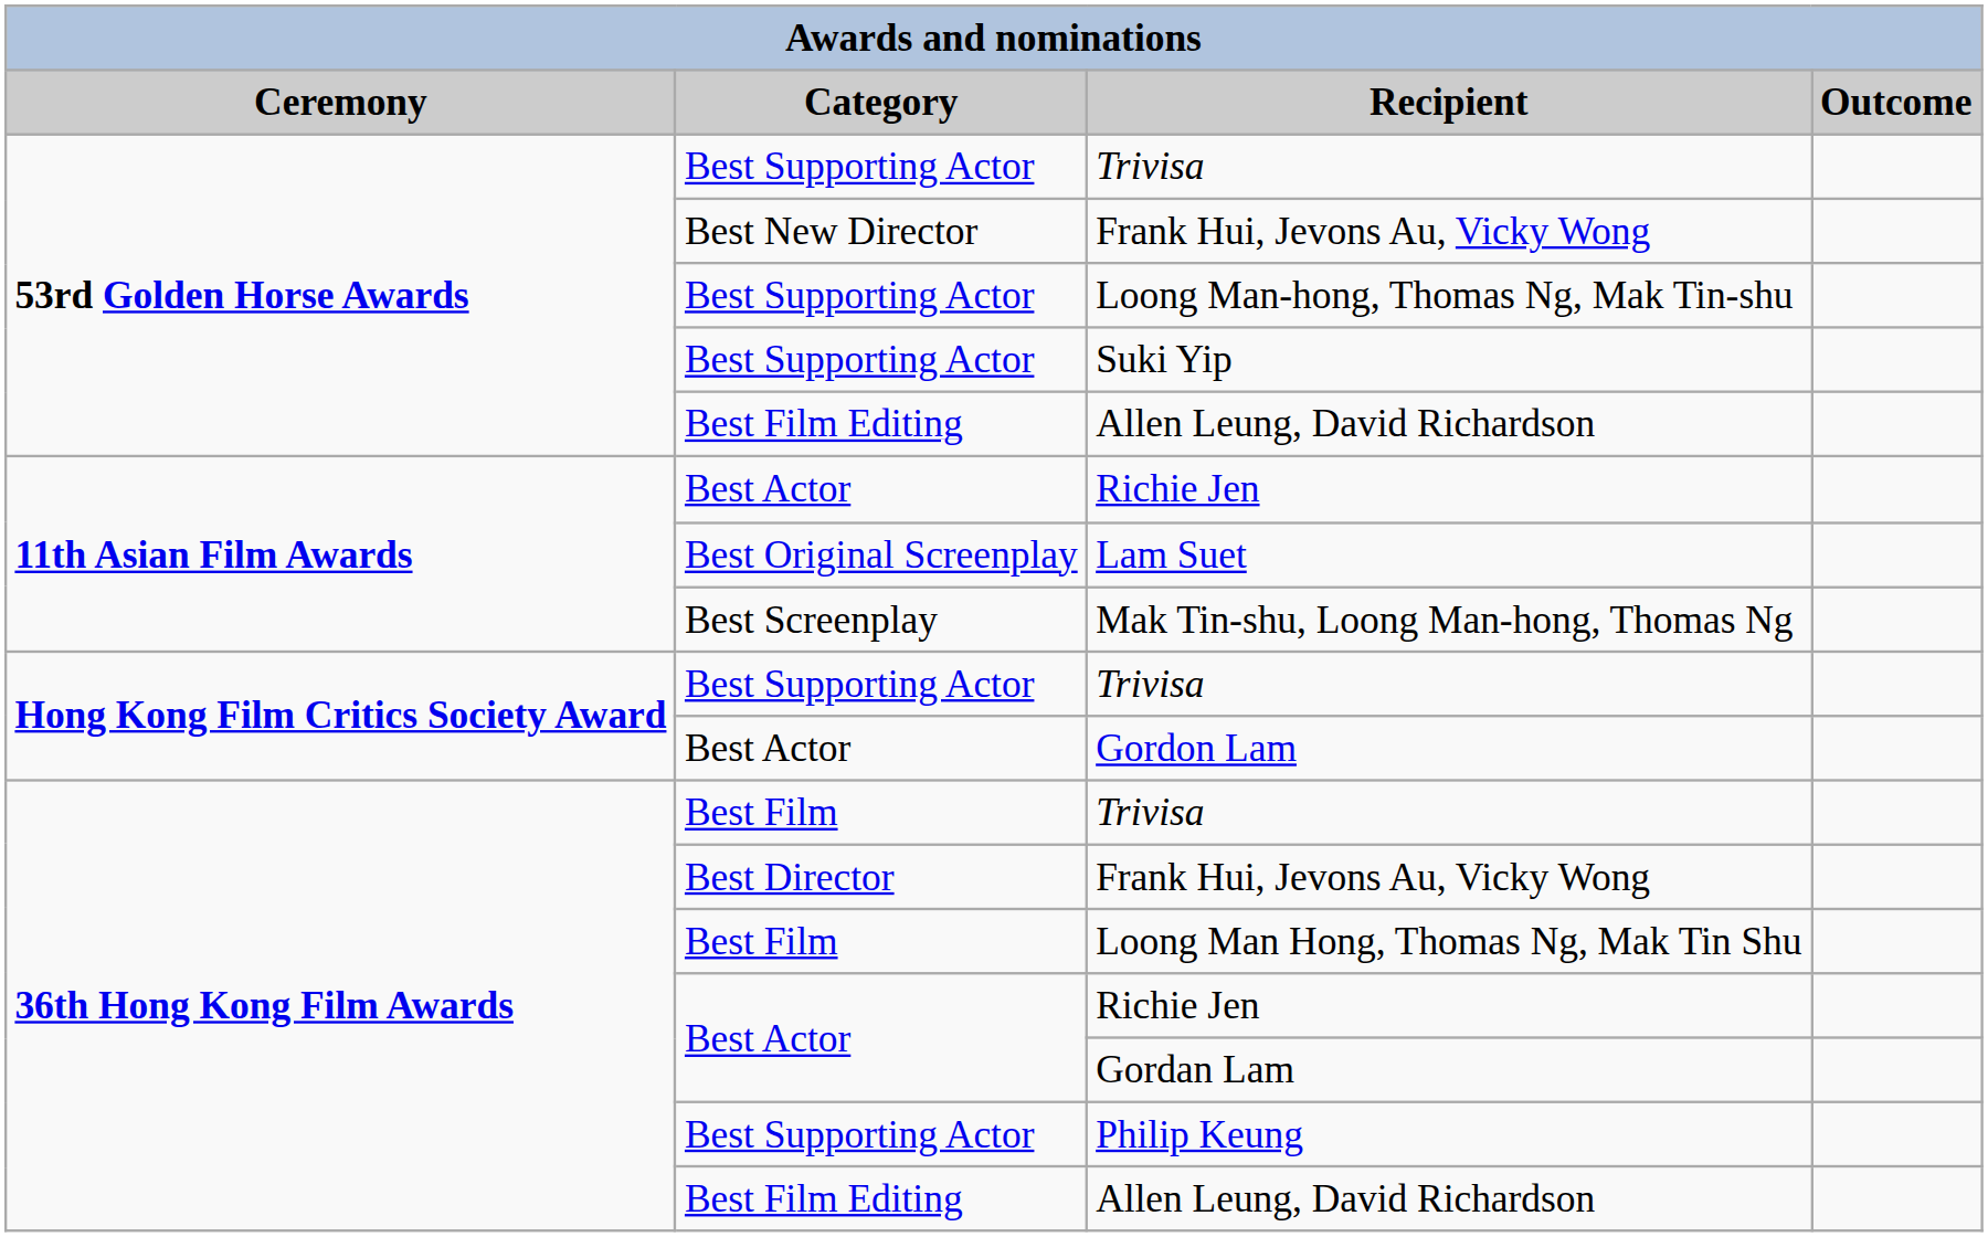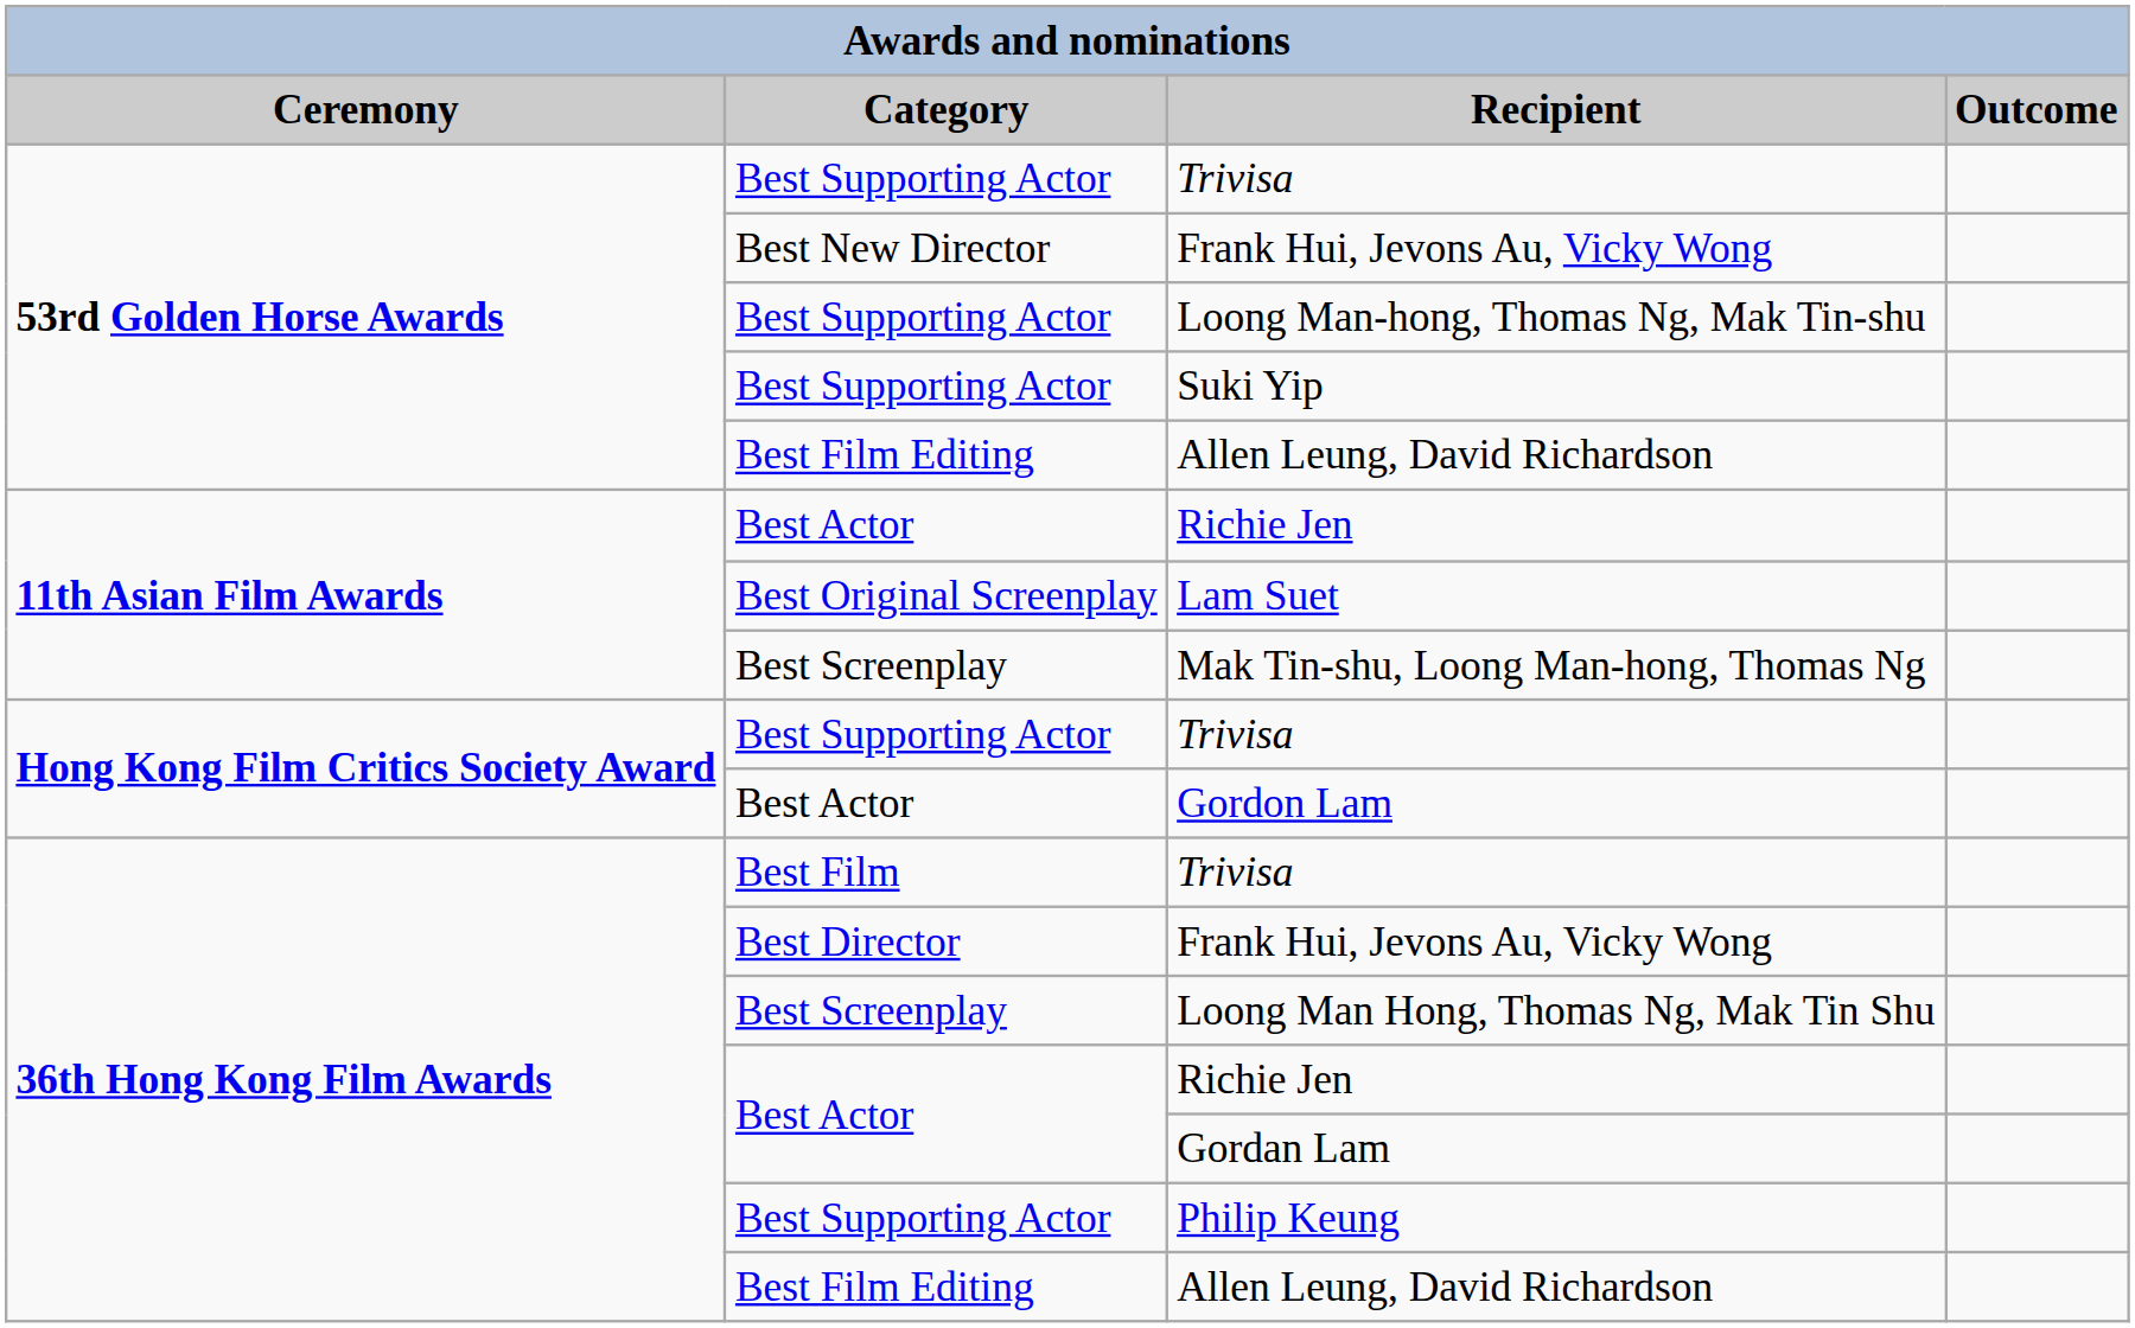 <table class="wikitable" style="font-size:95%">
 <tr style="background:#ccc; text-align:center;">
 <th colspan="4" style="background: LightSteelBlue;">Awards and nominations</th>
 </tr>
 <tr style="background:#ccc; text-align:center;">
 <th style="background:#ccc">Ceremony</th>
 <th style="background:#ccc">Category</th>
 <th style="background:#ccc">Recipient</th>
 <th style="background:#ccc">Outcome</th>
 </tr>
 <tr>
 <td rowspan=5><strong>53rd <a href='#'>Golden Horse Awards</a></strong></td>
 <td><a href='#'>Best Supporting Actor</a></td>
 <td><em>Trivisa</em></td>
 <td></td>
 </tr>
 <tr>
 <td>Best New Director</td>
 <td>Frank Hui, Jevons Au, <a href='#'>Vicky Wong</a></td>
 <td></td>
 </tr>
 <tr>
 <td><a href='#'>Best Supporting Actor</a></td>
 <td>Loong Man-hong, Thomas Ng, Mak Tin-shu</td>
 <td></td>
 </tr>
 <tr>
 <td><a href='#'>Best Supporting Actor</a></td>
 <td>Suki Yip</td>
 <td></td>
 </tr>
 <tr>
 <td><a href='#'>Best Film Editing</a></td>
 <td>Allen Leung, David Richardson</td>
 <td></td>
 </tr>
 <tr>
 <td rowspan=3><strong><a href='#'>11th Asian Film Awards</a></strong></td>
 <td><a href='#'>Best Actor</a></td>
 <td><a href='#'>Richie Jen</a></td>
 <td></td>
 </tr>
 <tr>
 <td><a href='#'>Best Original Screenplay</a></td>
 <td><a href='#'>Lam Suet</a></td>
 <td></td>
 </tr>
 <tr>
 <td>Best Screenplay</td>
 <td>Mak Tin-shu, Loong Man-hong, Thomas Ng</td>
 <td></td>
 </tr>
 <tr>
 <td rowspan=2><strong><a href='#'>Hong Kong Film Critics Society Award</a></strong></td>
 <td><a href='#'>Best Supporting Actor</a></td>
 <td><em>Trivisa</em></td>
 <td></td>
 </tr>
 <tr>
 <td>Best Actor</td>
 <td><a href='#'>Gordon Lam</a></td>
 <td></td>
 </tr>
 <tr>
 <td rowspan="7"><strong><a href='#'>36th Hong Kong Film Awards</a></strong></td>
 <td><a href='#'>Best Film</a></td>
 <td><em>Trivisa</em></td>
 <td></td>
 </tr>
 <tr>
 <td><a href='#'>Best Director</a></td>
 <td>Frank Hui, Jevons Au, Vicky Wong</td>
 <td></td>
 </tr>
 <tr>
-<td><a href='#'>Best Film</a></td>
+<td><a href='#'>Best Screenplay</a></td>
 <td>Loong Man Hong, Thomas Ng, Mak Tin Shu</td>
 <td></td>
 </tr>
 <tr>
 <td rowspan="2"><a href='#'>Best Actor</a></td>
 <td>Richie Jen</td>
 <td></td>
 </tr>
 <tr>
 <td>Gordan Lam</td>
 <td></td>
 </tr>
 <tr>
 <td><a href='#'>Best Supporting Actor</a></td>
 <td><a href='#'>Philip Keung</a></td>
 <td></td>
 </tr>
 <tr>
 <td><a href='#'>Best Film Editing</a></td>
 <td>Allen Leung, David Richardson</td>
 <td></td>
 </tr>
 </table>
